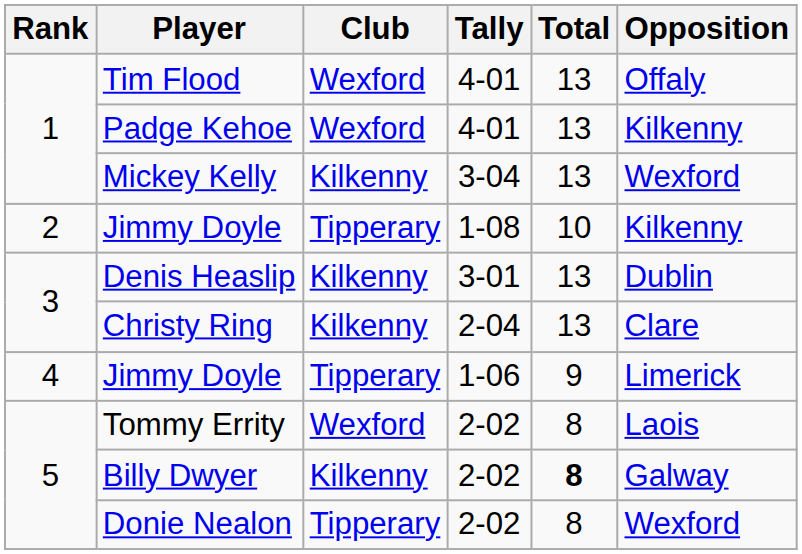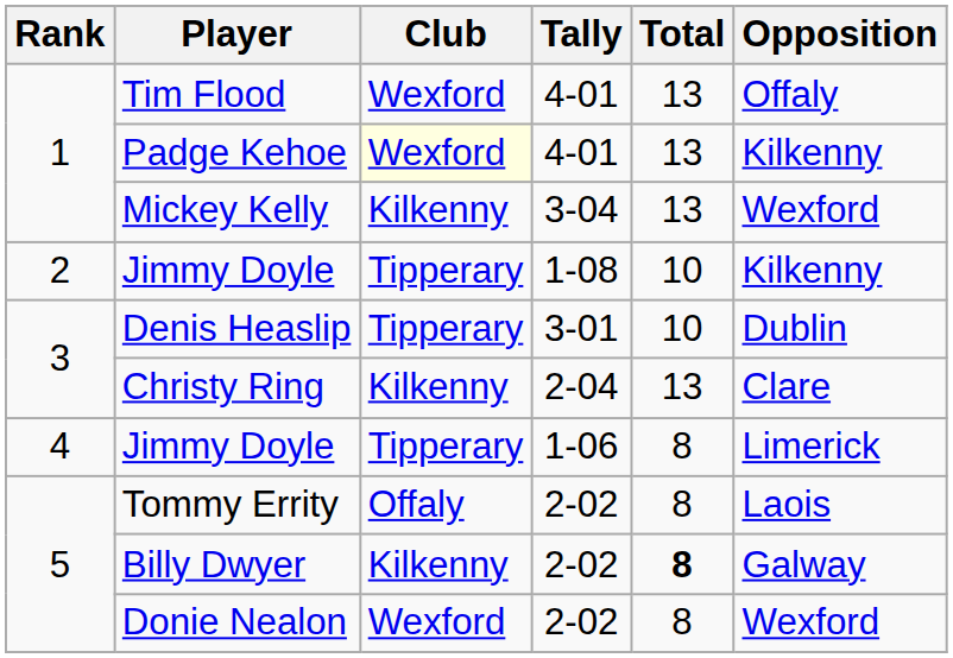 <table class="wikitable">
 <tr>
 <th>Rank</th>
 <th>Player</th>
 <th>Club</th>
 <th>Tally</th>
 <th>Total</th>
 <th>Opposition</th>
 </tr>
 <tr>
 <td rowspan="3" style="text-align:center;">1</td>
 <td><a href='#'>Tim Flood</a></td>
 <td><a href='#'>Wexford</a></td>
 <td align=center>4-01</td>
 <td align=center>13</td>
 <td><a href='#'>Offaly</a></td>
 </tr>
 <tr>
 <td><a href='#'>Padge Kehoe</a></td>
-<td><a href='#'>Wexford</a></td>
+<td style="background: lightyellow;"><a href='#'>Wexford</a></td>
 <td align=center>4-01</td>
 <td align=center>13</td>
 <td><a href='#'>Kilkenny</a></td>
 </tr>
 <tr>
 <td><a href='#'>Mickey Kelly</a></td>
 <td><a href='#'>Kilkenny</a></td>
 <td align=center>3-04</td>
 <td align=center>13</td>
 <td><a href='#'>Wexford</a></td>
 </tr>
 <tr>
 <td rowspan="1" style="text-align:center;">2</td>
 <td><a href='#'>Jimmy Doyle</a></td>
 <td><a href='#'>Tipperary</a></td>
 <td align=center>1-08</td>
 <td align=center>10</td>
 <td><a href='#'>Kilkenny</a></td>
 </tr>
 <tr>
 <td rowspan="2" style="text-align:center;">3</td>
 <td><a href='#'>Denis Heaslip</a></td>
-<td><a href='#'>Kilkenny</a></td>
+<td><a href='#'>Tipperary</a></td>
 <td align=center>3-01</td>
-<td align=center>13</td>
+<td align=center>10</td>
 <td><a href='#'>Dublin</a></td>
 </tr>
 <tr>
 <td><a href='#'>Christy Ring</a></td>
 <td><a href='#'>Kilkenny</a></td>
 <td align=center>2-04</td>
 <td align=center>13</td>
 <td><a href='#'>Clare</a></td>
 </tr>
 <tr>
 <td rowspan="1" style="text-align:center;">4</td>
 <td><a href='#'>Jimmy Doyle</a></td>
 <td><a href='#'>Tipperary</a></td>
 <td align=center>1-06</td>
-<td align=center>9</td>
+<td align=center>8</td>
 <td><a href='#'>Limerick</a></td>
 </tr>
 <tr>
 <td rowspan="3" style="text-align:center;">5</td>
 <td>Tommy Errity</td>
-<td><a href='#'>Wexford</a></td>
+<td><a href='#'>Offaly</a></td>
 <td align=center>2-02</td>
 <td align=center>8</td>
 <td><a href='#'>Laois</a></td>
 </tr>
 <tr>
 <td><a href='#'>Billy Dwyer</a></td>
 <td><a href='#'>Kilkenny</a></td>
 <td align=center>2-02</td>
 <td align=center><strong>8</strong></td>
 <td><a href='#'>Galway</a></td>
 </tr>
 <tr>
 <td><a href='#'>Donie Nealon</a></td>
-<td><a href='#'>Tipperary</a></td>
+<td><a href='#'>Wexford</a></td>
 <td align=center>2-02</td>
 <td align=center>8</td>
 <td><a href='#'>Wexford</a></td>
 </tr>
 </table>
